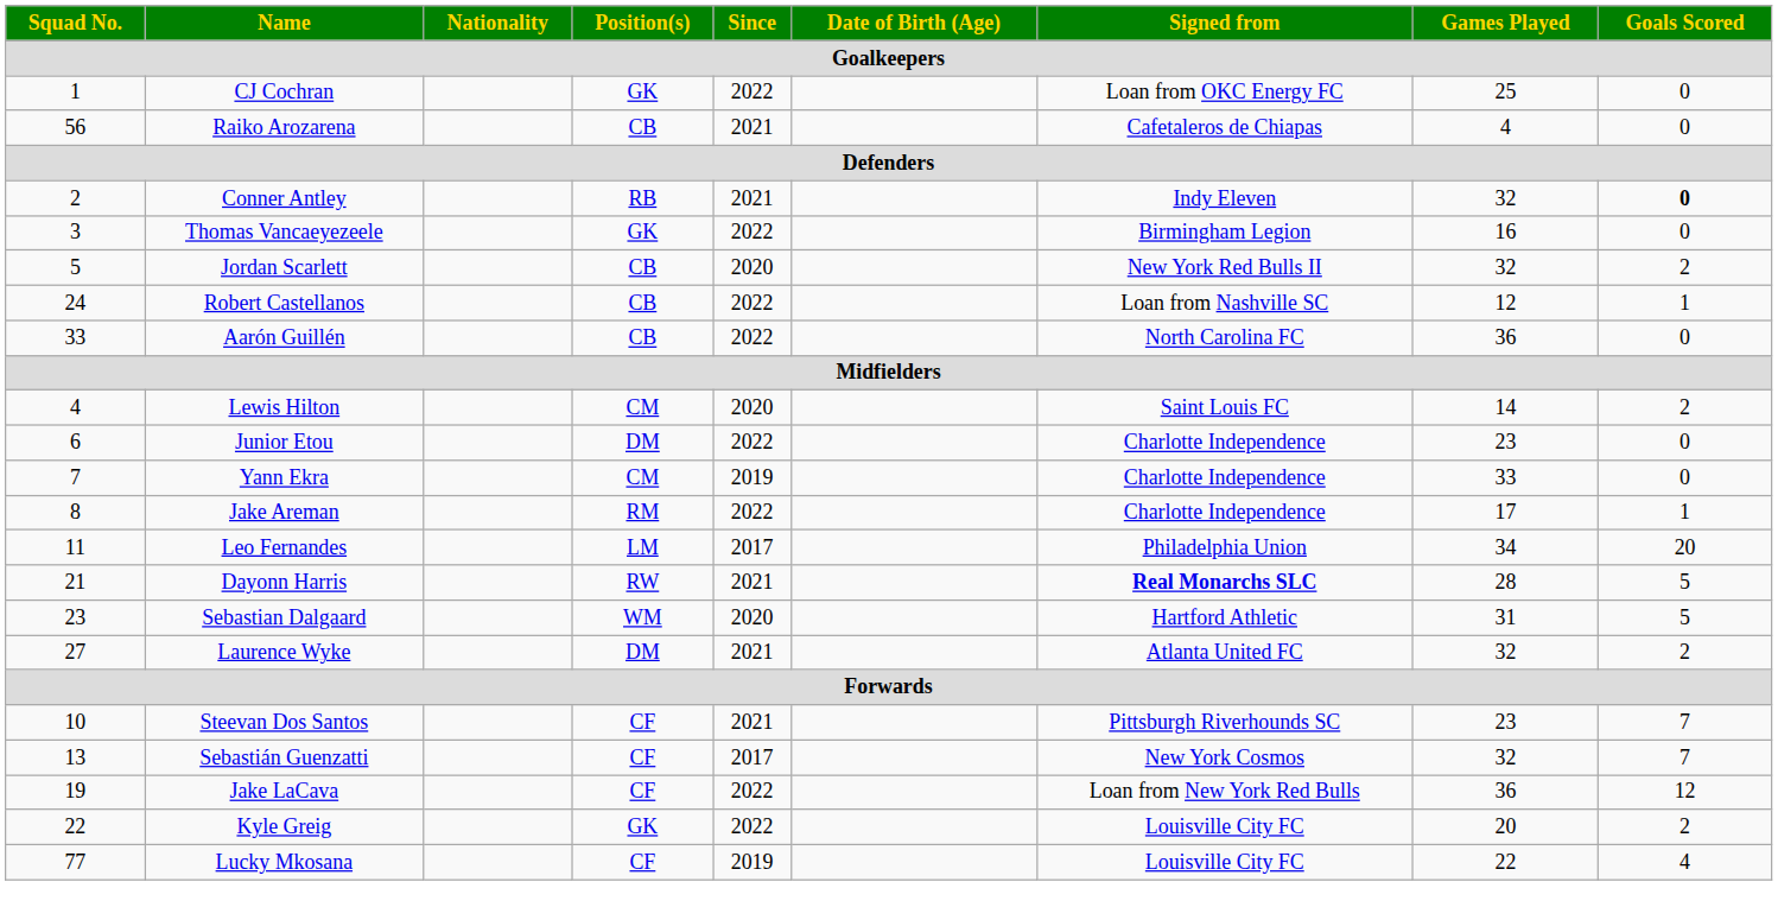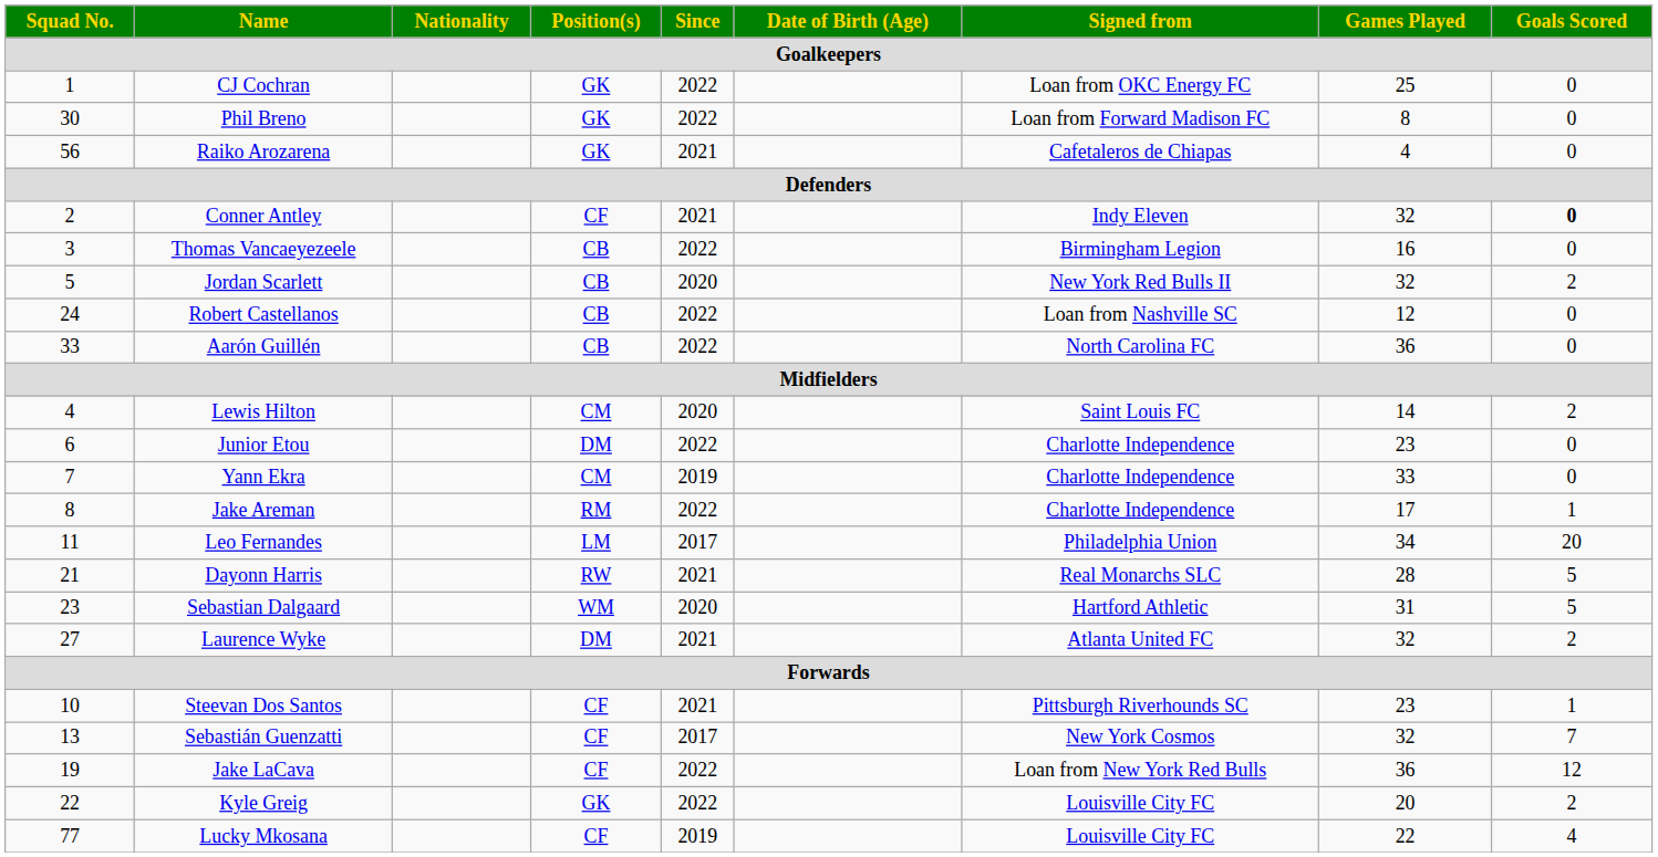 <table class="wikitable" style="text-align:center; font-size:90%; width:95%;">
 <tr>
 <th style="background:green; color:gold;  border:1px solid #gold; text-align:center;">Squad No.</th>
 <th style="background:green; color:gold;  border:1px solid #gold; text-align:center;">Name</th>
 <th style="background:green; color:gold;  border:1px solid #gold; text-align:center;">Nationality</th>
 <th style="background:green; color:gold;  border:1px solid #gold; text-align:center;">Position(s)</th>
 <th style="background:green; color:gold;  border:1px solid #gold; text-align:center;">Since</th>
 <th style="background:green; color:gold;  border:1px solid #gold; text-align:center;">Date of Birth (Age)</th>
 <th style="background:green; color:gold;  border:1px solid #gold; text-align:center;">Signed from</th>
 <th style="background:green; color:gold;  border:1px solid #gold; text-align:center;">Games Played</th>
 <th style="background:green; color:gold;  border:1px solid #gold; text-align:center;">Goals Scored</th>
 </tr>
 <tr>
 <th colspan="9" style="background:#dcdcdc; text-align:center;">Goalkeepers</th>
 </tr>
 <tr>
 <td>1</td>
 <td><a href='#'>CJ Cochran</a></td>
 <td></td>
 <td><a href='#'>GK</a></td>
 <td>2022</td>
 <td></td>
 <td>Loan from <a href='#'>OKC Energy FC</a></td>
 <td>25</td>
 <td>0</td>
 </tr>
 <tr>
+<td>30</td>
+<td><a href='#'>Phil Breno</a></td>
+<td></td>
+<td><a href='#'>GK</a></td>
+<td>2022</td>
+<td></td>
+<td>Loan from <a href='#'>Forward Madison FC</a></td>
+<td>8</td>
+<td>0</td>
+</tr>
+<tr>
 <td>56</td>
 <td><a href='#'>Raiko Arozarena</a></td>
 <td></td>
-<td><a href='#'>CB</a></td>
+<td><a href='#'>GK</a></td>
 <td>2021</td>
 <td></td>
 <td><a href='#'>Cafetaleros de Chiapas</a></td>
 <td>4</td>
 <td>0</td>
 </tr>
 <tr>
 <th colspan="9" style="background:#dcdcdc; text-align:center;">Defenders</th>
 </tr>
 <tr>
 <td>2</td>
 <td><a href='#'>Conner Antley</a></td>
 <td></td>
-<td><a href='#'>RB</a></td>
+<td><a href='#'>CF</a></td>
 <td>2021</td>
 <td></td>
 <td><a href='#'>Indy Eleven</a></td>
 <td>32</td>
 <td><strong>0</strong></td>
 </tr>
 <tr>
 <td>3</td>
 <td><a href='#'>Thomas Vancaeyezeele</a></td>
 <td></td>
-<td><a href='#'>GK</a></td>
+<td><a href='#'>CB</a></td>
 <td>2022</td>
 <td></td>
 <td><a href='#'>Birmingham Legion</a></td>
 <td>16</td>
 <td>0</td>
 </tr>
 <tr>
 <td>5</td>
 <td><a href='#'>Jordan Scarlett</a></td>
 <td></td>
 <td><a href='#'>CB</a></td>
 <td>2020</td>
 <td></td>
 <td><a href='#'>New York Red Bulls II</a></td>
 <td>32</td>
 <td>2</td>
 </tr>
 <tr>
 <td>24</td>
 <td><a href='#'>Robert Castellanos</a></td>
 <td></td>
 <td><a href='#'>CB</a></td>
 <td>2022</td>
 <td></td>
 <td>Loan from <a href='#'>Nashville SC</a></td>
 <td>12</td>
-<td>1</td>
+<td>0</td>
 </tr>
 <tr>
 <td>33</td>
 <td><a href='#'>Aarón Guillén</a></td>
 <td></td>
 <td><a href='#'>CB</a></td>
 <td>2022</td>
 <td></td>
 <td><a href='#'>North Carolina FC</a></td>
 <td>36</td>
 <td>0</td>
 </tr>
 <tr>
 <th colspan="9" style="background:#dcdcdc; text-align:center;">Midfielders</th>
 </tr>
 <tr>
 <td>4</td>
 <td><a href='#'>Lewis Hilton</a></td>
 <td></td>
 <td><a href='#'>CM</a></td>
 <td>2020</td>
 <td></td>
 <td><a href='#'>Saint Louis FC</a></td>
 <td>14</td>
 <td>2</td>
 </tr>
 <tr>
 <td>6</td>
 <td><a href='#'>Junior Etou</a></td>
 <td></td>
 <td><a href='#'>DM</a></td>
 <td>2022</td>
 <td></td>
 <td><a href='#'>Charlotte Independence</a></td>
 <td>23</td>
 <td>0</td>
 </tr>
 <tr>
 <td>7</td>
 <td><a href='#'>Yann Ekra</a></td>
 <td></td>
 <td><a href='#'>CM</a></td>
 <td>2019</td>
 <td></td>
 <td><a href='#'>Charlotte Independence</a></td>
 <td>33</td>
 <td>0</td>
 </tr>
 <tr>
 <td>8</td>
 <td><a href='#'>Jake Areman</a></td>
 <td></td>
 <td><a href='#'>RM</a></td>
 <td>2022</td>
 <td></td>
 <td><a href='#'>Charlotte Independence</a></td>
 <td>17</td>
 <td>1</td>
 </tr>
 <tr>
 <td>11</td>
 <td><a href='#'>Leo Fernandes</a></td>
 <td></td>
 <td><a href='#'>LM</a></td>
 <td>2017</td>
 <td></td>
 <td><a href='#'>Philadelphia Union</a></td>
 <td>34</td>
 <td>20</td>
 </tr>
 <tr>
 <td>21</td>
 <td><a href='#'>Dayonn Harris</a></td>
 <td></td>
 <td><a href='#'>RW</a></td>
 <td>2021</td>
 <td></td>
-<td><strong><a href='#'>Real Monarchs SLC</a></strong></td>
+<td><a href='#'>Real Monarchs SLC</a></td>
 <td>28</td>
 <td>5</td>
 </tr>
 <tr>
 <td>23</td>
 <td><a href='#'>Sebastian Dalgaard</a></td>
 <td></td>
 <td><a href='#'>WM</a></td>
 <td>2020</td>
 <td></td>
 <td><a href='#'>Hartford Athletic</a></td>
 <td>31</td>
 <td>5</td>
 </tr>
 <tr>
 <td>27</td>
 <td><a href='#'>Laurence Wyke</a></td>
 <td></td>
 <td><a href='#'>DM</a></td>
 <td>2021</td>
 <td></td>
 <td><a href='#'>Atlanta United FC</a></td>
 <td>32</td>
 <td>2</td>
 </tr>
 <tr>
 <th colspan="9" style="background:#dcdcdc; text-align:center;">Forwards</th>
 </tr>
 <tr>
 <td>10</td>
 <td><a href='#'>Steevan Dos Santos</a></td>
 <td></td>
 <td><a href='#'>CF</a></td>
 <td>2021</td>
 <td></td>
 <td><a href='#'>Pittsburgh Riverhounds SC</a></td>
 <td>23</td>
-<td>7</td>
+<td>1</td>
 </tr>
 <tr>
 <td>13</td>
 <td><a href='#'>Sebastián Guenzatti</a></td>
 <td></td>
 <td><a href='#'>CF</a></td>
 <td>2017</td>
 <td></td>
 <td><a href='#'>New York Cosmos</a></td>
 <td>32</td>
 <td>7</td>
 </tr>
 <tr>
 <td>19</td>
 <td><a href='#'>Jake LaCava</a></td>
 <td></td>
 <td><a href='#'>CF</a></td>
 <td>2022</td>
 <td></td>
 <td>Loan from <a href='#'>New York Red Bulls</a></td>
 <td>36</td>
 <td>12</td>
 </tr>
 <tr>
 <td>22</td>
 <td><a href='#'>Kyle Greig</a></td>
 <td></td>
 <td><a href='#'>GK</a></td>
 <td>2022</td>
 <td></td>
 <td><a href='#'>Louisville City FC</a></td>
 <td>20</td>
 <td>2</td>
 </tr>
 <tr>
 <td>77</td>
 <td><a href='#'>Lucky Mkosana</a></td>
 <td></td>
 <td><a href='#'>CF</a></td>
 <td>2019</td>
 <td></td>
 <td><a href='#'>Louisville City FC</a></td>
 <td>22</td>
 <td>4</td>
 </tr>
 </table>
